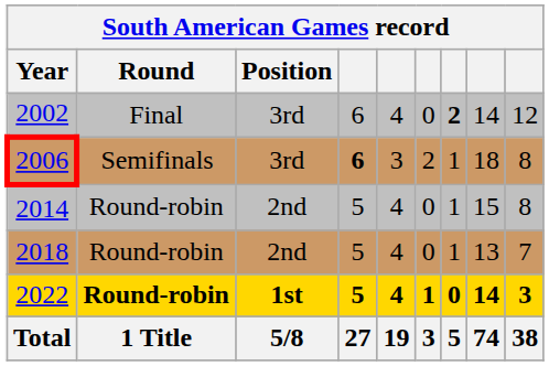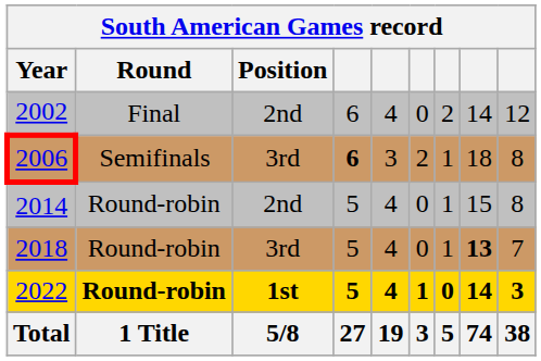 <table class="wikitable" style="text-align: center;font-size:90%;">
 <tr>
 <th colspan=10><a href='#'>South American Games</a> record</th>
 </tr>
 <tr>
 <th>Year</th>
 <th>Round</th>
 <th>Position</th>
 <th></th>
 <th></th>
 <th></th>
 <th></th>
 <th></th>
 <th></th>
 </tr>
 <tr bgcolor=silver>
 <td> <a href='#'>2002</a></td>
 <td>Final</td>
-<td>3rd</td>
+<td>2nd</td>
 <td>6</td>
 <td>4</td>
 <td>0</td>
-<td><strong>2</strong></td>
+<td>2</td>
 <td>14</td>
 <td>12</td>
 </tr>
 <tr bgcolor=cc9966>
 <td style="border: 3px solid red"> <a href='#'>2006</a></td>
 <td>Semifinals</td>
 <td>3rd</td>
 <td><strong>6</strong></td>
 <td>3</td>
 <td>2</td>
 <td>1</td>
 <td>18</td>
 <td>8</td>
 </tr>
 <tr bgcolor=silver>
 <td> <a href='#'>2014</a></td>
 <td>Round-robin</td>
 <td>2nd</td>
 <td>5</td>
 <td>4</td>
 <td>0</td>
 <td>1</td>
 <td>15</td>
 <td>8</td>
 </tr>
 <tr bgcolor=cc9966>
 <td> <a href='#'>2018</a></td>
 <td>Round-robin</td>
-<td>2nd</td>
+<td>3rd</td>
 <td>5</td>
 <td>4</td>
 <td>0</td>
 <td>1</td>
-<td>13</td>
+<td><strong>13</strong></td>
 <td>7</td>
 </tr>
 <tr bgcolor=gold>
 <td> <a href='#'>2022</a></td>
 <td><strong>Round-robin</strong></td>
 <td><strong>1st</strong></td>
 <td><strong>5</strong></td>
 <td><strong>4</strong></td>
 <td><strong>1</strong></td>
 <td><strong>0</strong></td>
 <td><strong>14</strong></td>
 <td><strong>3</strong></td>
 </tr>
 <tr>
 <th><strong>Total</strong></th>
 <th><strong>1 Title</strong></th>
 <th>5/8</th>
 <th>27</th>
 <th>19</th>
 <th>3</th>
 <th>5</th>
 <th>74</th>
 <th>38</th>
 </tr>
 </table>
